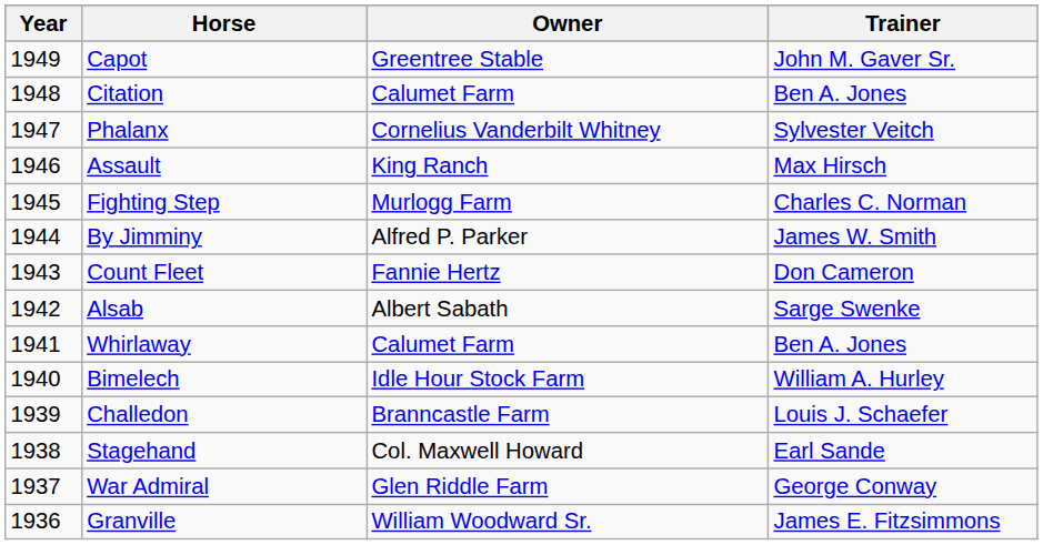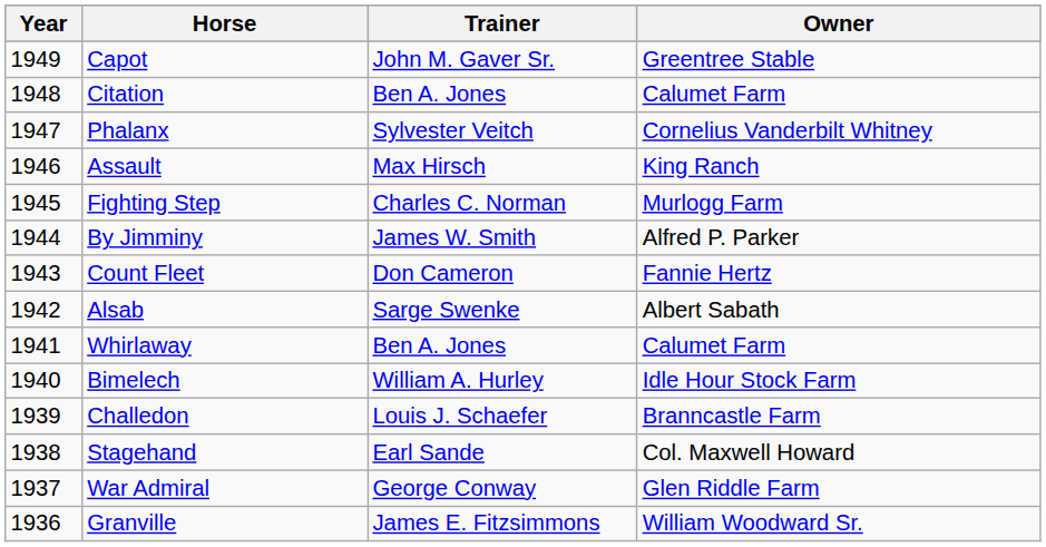 <table class = "wikitable sortable" | border="1" cellpadding="0" style="border-collapse: collapse; font-size:90%">
 <tr style="background:#987654; text-align:center;">
 <th style="width:42px;"><strong>Year</strong><br></th>
 <th style="width:175px;"><strong>Horse</strong><br></th>
+<th style="width:165px;"><strong>Trainer</strong><br></th>
 <th style="width:250px;"><strong>Owner</strong><br></th>
-<th style="width:165px;"><strong>Trainer</strong><br></th>
 </tr>
 <tr>
 <td>1949</td>
 <td><a href='#'>Capot</a></td>
+<td><a href='#'>John M. Gaver Sr.</a></td>
 <td><a href='#'>Greentree Stable</a></td>
-<td><a href='#'>John M. Gaver Sr.</a></td>
 </tr>
 <tr>
 <td>1948</td>
 <td><a href='#'>Citation</a></td>
+<td><a href='#'>Ben A. Jones</a></td>
 <td><a href='#'>Calumet Farm</a></td>
-<td><a href='#'>Ben A. Jones</a></td>
 </tr>
 <tr>
 <td>1947</td>
 <td><a href='#'>Phalanx</a></td>
+<td><a href='#'>Sylvester Veitch</a></td>
 <td><a href='#'>Cornelius Vanderbilt Whitney</a></td>
-<td><a href='#'>Sylvester Veitch</a></td>
 </tr>
 <tr>
 <td>1946</td>
 <td><a href='#'>Assault</a></td>
+<td><a href='#'>Max Hirsch</a></td>
 <td><a href='#'>King Ranch</a></td>
-<td><a href='#'>Max Hirsch</a></td>
 </tr>
 <tr>
 <td>1945</td>
 <td><a href='#'>Fighting Step</a></td>
+<td><a href='#'>Charles C. Norman</a></td>
 <td><a href='#'>Murlogg Farm</a></td>
-<td><a href='#'>Charles C. Norman</a></td>
 </tr>
 <tr>
 <td>1944</td>
 <td><a href='#'>By Jimminy</a></td>
+<td><a href='#'>James W. Smith</a></td>
 <td>Alfred P. Parker</td>
-<td><a href='#'>James W. Smith</a></td>
 </tr>
 <tr>
 <td>1943</td>
 <td><a href='#'>Count Fleet</a></td>
+<td><a href='#'>Don Cameron</a></td>
 <td><a href='#'>Fannie Hertz</a></td>
-<td><a href='#'>Don Cameron</a></td>
 </tr>
 <tr>
 <td>1942</td>
 <td><a href='#'>Alsab</a></td>
+<td><a href='#'>Sarge Swenke</a></td>
 <td>Albert Sabath</td>
-<td><a href='#'>Sarge Swenke</a></td>
 </tr>
 <tr>
 <td>1941</td>
 <td><a href='#'>Whirlaway</a></td>
+<td><a href='#'>Ben A. Jones</a></td>
 <td><a href='#'>Calumet Farm</a></td>
-<td><a href='#'>Ben A. Jones</a></td>
 </tr>
 <tr>
 <td>1940</td>
 <td><a href='#'>Bimelech</a></td>
+<td><a href='#'>William A. Hurley</a></td>
 <td><a href='#'>Idle Hour Stock Farm</a></td>
-<td><a href='#'>William A. Hurley</a></td>
 </tr>
 <tr>
 <td>1939</td>
 <td><a href='#'>Challedon</a></td>
+<td><a href='#'>Louis J. Schaefer</a></td>
 <td><a href='#'>Branncastle Farm</a></td>
-<td><a href='#'>Louis J. Schaefer</a></td>
 </tr>
 <tr>
 <td>1938</td>
 <td><a href='#'>Stagehand</a></td>
+<td><a href='#'>Earl Sande</a></td>
 <td>Col. Maxwell Howard</td>
-<td><a href='#'>Earl Sande</a></td>
 </tr>
 <tr>
 <td>1937</td>
 <td><a href='#'>War Admiral</a></td>
+<td><a href='#'>George Conway</a></td>
 <td><a href='#'>Glen Riddle Farm</a></td>
-<td><a href='#'>George Conway</a></td>
 </tr>
 <tr>
 <td>1936</td>
 <td><a href='#'>Granville</a></td>
+<td><a href='#'>James E. Fitzsimmons</a></td>
 <td><a href='#'>William Woodward Sr.</a></td>
-<td><a href='#'>James E. Fitzsimmons</a></td>
 </tr>
 </table>
